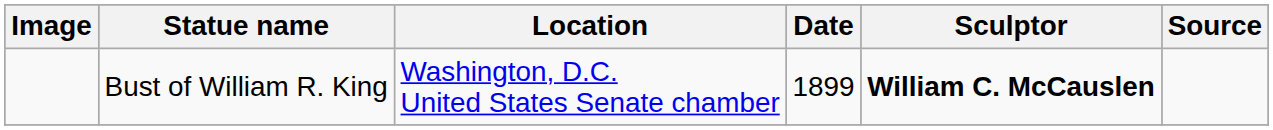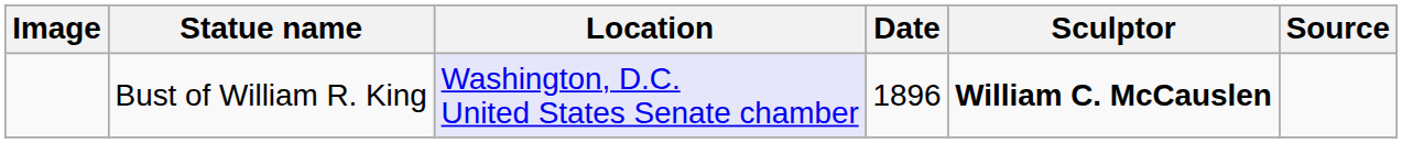 <table class="wikitable sortable">
 <tr>
 <th scope="col" class="unsortable">Image</th>
 <th scope="col">Statue name</th>
 <th scope="col">Location</th>
 <th scope="col">Date</th>
 <th scope="col">Sculptor</th>
 <th scope="col" class="unsortable">Source</th>
 </tr>
 <tr>
 <td></td>
 <td>Bust of William R. King</td>
-<td><a href='#'>Washington, D.C.</a><br><a href='#'>United States Senate chamber</a></td>
-<td>1899</td>
+<td style="background: lavender;"><a href='#'>Washington, D.C.</a><br><a href='#'>United States Senate chamber</a></td>
+<td>1896</td>
 <td><strong>William C. McCauslen</strong></td>
 <td></td>
 </tr>
 </table>
